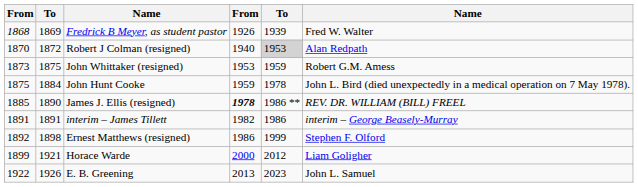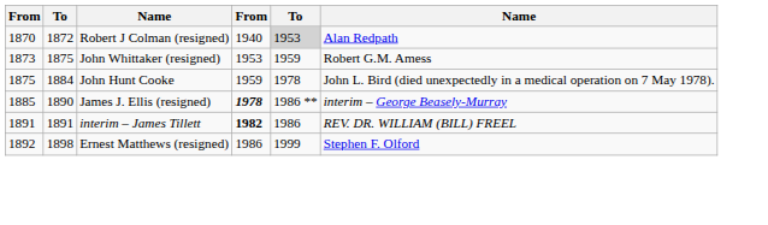 <table class="wikitable">
 <tr>
 <th>From</th>
 <th>To</th>
 <th>Name</th>
 <th>From</th>
 <th>To</th>
 <th>Name</th>
-</tr>
-<tr>
-<td><em>1868</em></td>
-<td>1869</td>
-<td><a href='#'><em>Fredrick B Meyer</em></a><em>, as student pastor</em></td>
-<td>1926</td>
-<td>1939</td>
-<td>Fred W. Walter</td>
 </tr>
 <tr>
 <td>1870</td>
 <td>1872</td>
 <td>Robert J Colman (resigned)</td>
 <td>1940</td>
 <td style="background: lightgrey;">1953</td>
 <td><a href='#'>Alan Redpath</a></td>
 </tr>
 <tr>
 <td>1873</td>
 <td>1875</td>
 <td>John Whittaker (resigned)</td>
 <td>1953</td>
 <td>1959</td>
 <td>Robert G.M. Amess</td>
 </tr>
 <tr>
 <td>1875</td>
 <td>1884</td>
 <td>John Hunt Cooke</td>
 <td>1959</td>
 <td>1978</td>
 <td>John L. Bird (died unexpectedly in a medical operation on 7 May 1978).</td>
 </tr>
 <tr>
 <td>1885</td>
 <td>1890</td>
 <td>James J. Ellis (resigned)</td>
 <td><strong><em>1978</em></strong></td>
 <td>1986 **</td>
-<td><em>REV. DR. WILLIAM (BILL) FREEL </em></td>
+<td><em>interim –  <a href='#'>George Beasely-Murray</a></em></td>
 </tr>
 <tr>
 <td>1891</td>
 <td>1891</td>
 <td><em>interim – James Tillett</em></td>
-<td>1982</td>
+<td><strong>1982</strong></td>
 <td>1986</td>
-<td><em>interim –  <a href='#'>George Beasely-Murray</a></em></td>
+<td><em>REV. DR. WILLIAM (BILL) FREEL </em></td>
 </tr>
 <tr>
 <td>1892</td>
 <td>1898</td>
 <td>Ernest Matthews (resigned)</td>
 <td>1986</td>
 <td>1999</td>
 <td><a href='#'>Stephen F. Olford</a></td>
 </tr>
-<tr>
-<td>1899</td>
-<td>1921</td>
-<td>Horace Warde</td>
-<td><a href='#'>2000</a></td>
-<td>2012</td>
-<td><a href='#'>Liam Goligher</a></td>
-</tr>
-<tr>
-<td>1922</td>
-<td>1926</td>
-<td>E. B. Greening</td>
-<td>2013</td>
-<td>2023</td>
-<td>John L. Samuel</td>
-</tr>
 </table>
